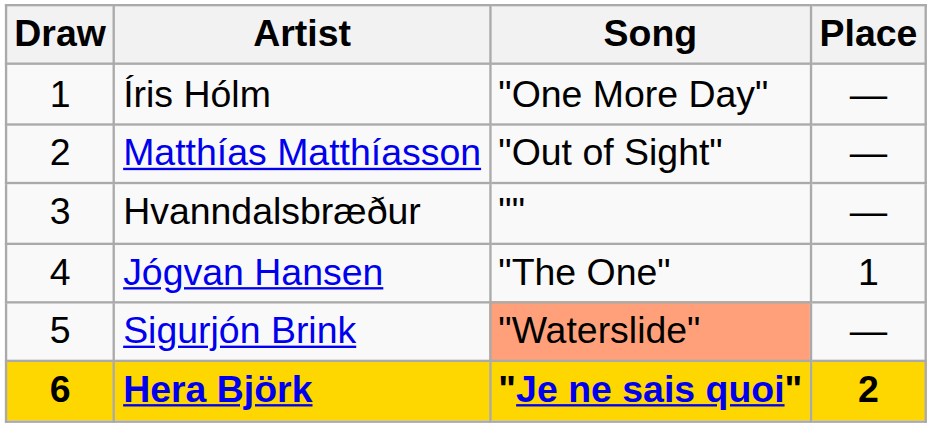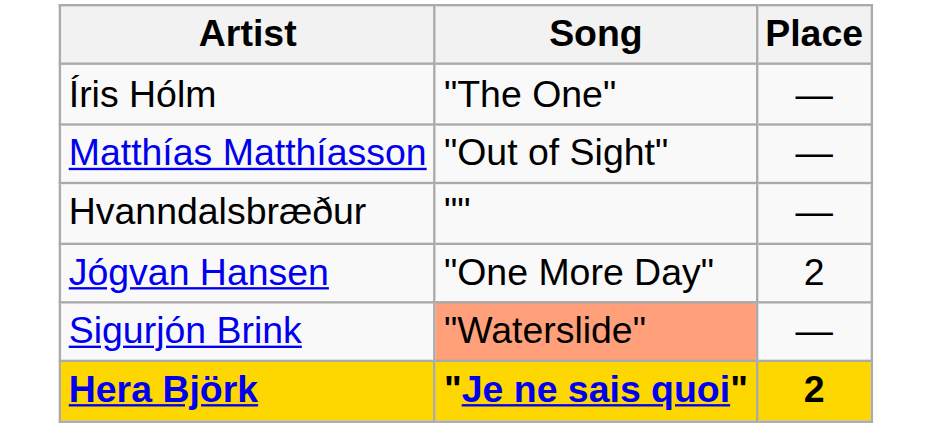 <table class="sortable wikitable" style="margin: 1em auto 1em auto; text-align:center">
 <tr>
-<th>Draw</th>
 <th>Artist</th>
 <th>Song</th>
 <th>Place</th>
 </tr>
 <tr>
-<td>1</td>
 <td align="left">Íris Hólm</td>
-<td align="left">"One More Day"</td>
+<td align="left">"The One"</td>
 <td data-sort-value="3">—</td>
 </tr>
 <tr>
-<td>2</td>
 <td align="left"><a href='#'>Matthías Matthíasson</a></td>
 <td align="left">"Out of Sight"</td>
 <td data-sort-value="3">—</td>
 </tr>
 <tr>
-<td>3</td>
 <td align="left">Hvanndalsbræður</td>
 <td align="left">""</td>
 <td data-sort-value="3">—</td>
 </tr>
 <tr>
-<td>4</td>
 <td align="left"><a href='#'>Jógvan Hansen</a></td>
-<td align="left">"The One"</td>
-<td>1</td>
+<td align="left">"One More Day"</td>
+<td>2</td>
 </tr>
 <tr>
-<td>5</td>
 <td align="left"><a href='#'>Sigurjón Brink</a></td>
 <td align="left" style="background: lightsalmon;">"Waterslide"</td>
 <td data-sort-value="3">—</td>
 </tr>
 <tr style="font-weight:bold; background:gold;">
-<td>6</td>
 <td align="left"><a href='#'>Hera Björk</a></td>
 <td align="left">"<a href='#'>Je ne sais quoi</a>"</td>
 <td>2</td>
 </tr>
 </table>
